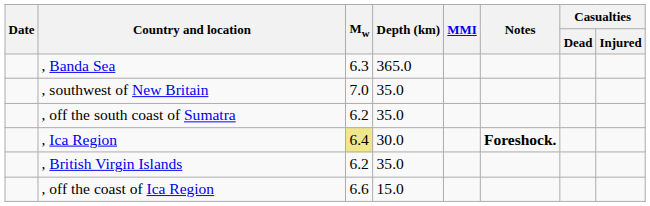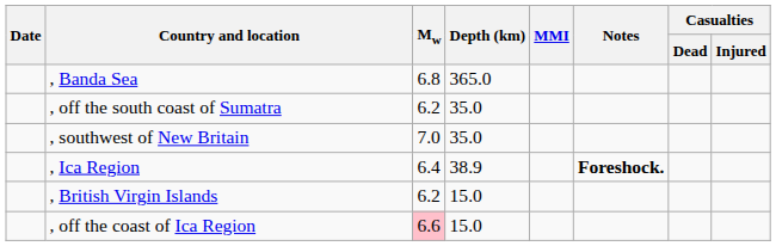 <table class="wikitable sortable sort-under" style="border:1px black; margin-left:1em;">
 <tr>
 <th rowspan="2"><small>Date</small></th>
 <th rowspan="2" style="width: 310px"><small>Country and location</small></th>
 <th rowspan="2"><small>M<sub>w</sub></small></th>
 <th rowspan="2"><small>Depth (km)</small></th>
 <th rowspan="2"><small><a href='#'>MMI</a></small></th>
 <th rowspan="2" class="unsortable"><small>Notes</small></th>
 <th colspan="2"><small>Casualties</small></th>
 </tr>
 <tr>
 <th><small>Dead</small></th>
 <th><small>Injured</small></th>
 </tr>
 <tr>
 <td></td>
 <td>, <a href='#'>Banda Sea</a></td>
-<td>6.3</td>
+<td>6.8</td>
 <td>365.0</td>
+<td></td>
+<td></td>
+<td></td>
+<td></td>
+</tr>
+<tr>
+<td></td>
+<td>, off the south coast of <a href='#'>Sumatra</a></td>
+<td>6.2</td>
+<td>35.0</td>
 <td></td>
 <td></td>
 <td></td>
 <td></td>
 </tr>
 <tr>
 <td></td>
 <td>, southwest of <a href='#'>New Britain</a></td>
 <td>7.0</td>
 <td>35.0</td>
 <td></td>
 <td></td>
 <td></td>
 <td></td>
 </tr>
 <tr>
 <td></td>
-<td>, off the south coast of <a href='#'>Sumatra</a></td>
-<td>6.2</td>
-<td>35.0</td>
-<td></td>
-<td></td>
-<td></td>
-<td></td>
-</tr>
-<tr>
-<td></td>
 <td>, <a href='#'>Ica Region</a></td>
-<td style="background: khaki;">6.4</td>
-<td>30.0</td>
+<td>6.4</td>
+<td>38.9</td>
 <td></td>
 <td><strong>Foreshock.</strong></td>
 <td></td>
 <td></td>
 </tr>
 <tr>
 <td></td>
 <td>, <a href='#'>British Virgin Islands</a></td>
 <td>6.2</td>
-<td>35.0</td>
+<td>15.0</td>
 <td></td>
 <td></td>
 <td></td>
 <td></td>
 </tr>
 <tr>
 <td></td>
 <td>, off the coast of <a href='#'>Ica Region</a></td>
-<td>6.6</td>
+<td style="background: pink;">6.6</td>
 <td>15.0</td>
 <td></td>
 <td></td>
 <td></td>
 <td></td>
 </tr>
 </table>
